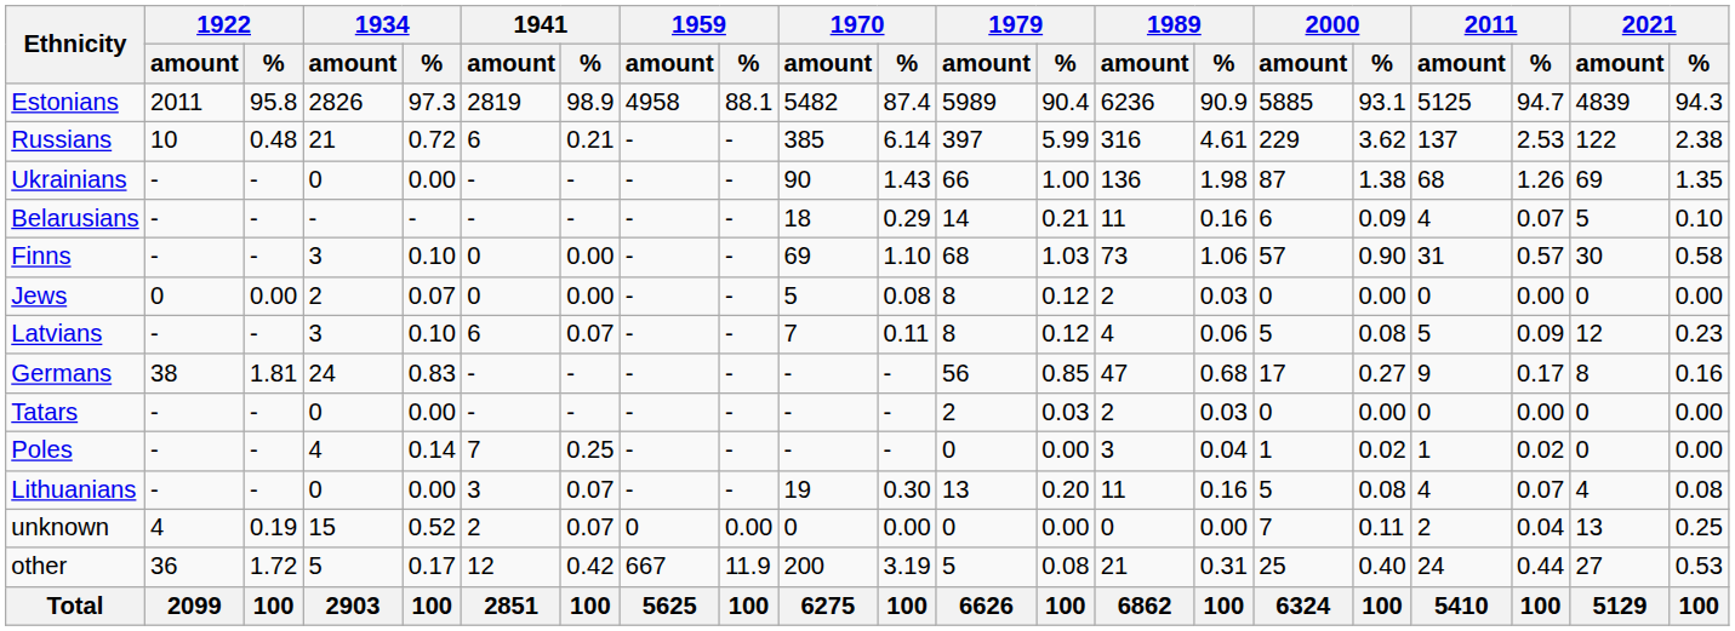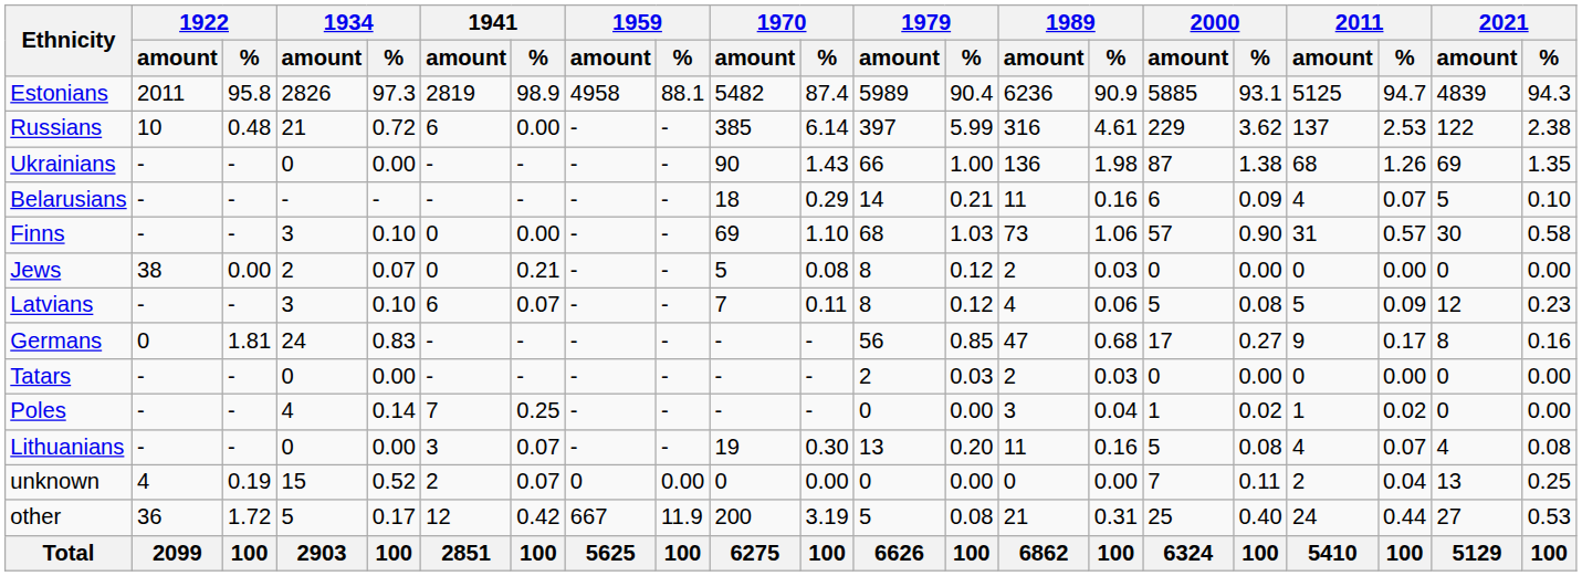 <table class="wikitable sortable">
 <tr>
 <th rowspan="2">Ethnicity</th>
 <th colspan="2"><a href='#'>1922</a></th>
 <th colspan="2"><a href='#'>1934</a></th>
 <th colspan="2">1941</th>
 <th colspan="2"><a href='#'>1959</a></th>
 <th colspan="2"><a href='#'>1970</a></th>
 <th colspan="2"><a href='#'>1979</a></th>
 <th colspan="2"><a href='#'>1989</a></th>
 <th colspan="2"><a href='#'>2000</a></th>
 <th colspan="2"><a href='#'>2011</a></th>
 <th colspan="2"><a href='#'>2021</a></th>
 </tr>
 <tr>
 <th>amount</th>
 <th>%</th>
 <th>amount</th>
 <th>%</th>
 <th>amount</th>
 <th>%</th>
 <th>amount</th>
 <th>%</th>
 <th>amount</th>
 <th>%</th>
 <th>amount</th>
 <th>%</th>
 <th>amount</th>
 <th>%</th>
 <th>amount</th>
 <th>%</th>
 <th>amount</th>
 <th>%</th>
 <th>amount</th>
 <th>%</th>
 </tr>
 <tr>
 <td><a href='#'>Estonians</a></td>
 <td>2011</td>
 <td>95.8</td>
 <td>2826</td>
 <td>97.3</td>
 <td>2819</td>
 <td>98.9</td>
 <td>4958</td>
 <td>88.1</td>
 <td>5482</td>
 <td>87.4</td>
 <td>5989</td>
 <td>90.4</td>
 <td>6236</td>
 <td>90.9</td>
 <td>5885</td>
 <td>93.1</td>
 <td>5125</td>
 <td>94.7</td>
 <td>4839</td>
 <td>94.3</td>
 </tr>
 <tr>
 <td><a href='#'>Russians</a></td>
 <td>10</td>
 <td>0.48</td>
 <td>21</td>
 <td>0.72</td>
 <td>6</td>
-<td>0.21</td>
+<td>0.00</td>
 <td>-</td>
 <td>-</td>
 <td>385</td>
 <td>6.14</td>
 <td>397</td>
 <td>5.99</td>
 <td>316</td>
 <td>4.61</td>
 <td>229</td>
 <td>3.62</td>
 <td>137</td>
 <td>2.53</td>
 <td>122</td>
 <td>2.38</td>
 </tr>
 <tr>
 <td><a href='#'>Ukrainians</a></td>
 <td>-</td>
 <td>-</td>
 <td>0</td>
 <td>0.00</td>
 <td>-</td>
 <td>-</td>
 <td>-</td>
 <td>-</td>
 <td>90</td>
 <td>1.43</td>
 <td>66</td>
 <td>1.00</td>
 <td>136</td>
 <td>1.98</td>
 <td>87</td>
 <td>1.38</td>
 <td>68</td>
 <td>1.26</td>
 <td>69</td>
 <td>1.35</td>
 </tr>
 <tr>
 <td><a href='#'>Belarusians</a></td>
 <td>-</td>
 <td>-</td>
 <td>-</td>
 <td>-</td>
 <td>-</td>
 <td>-</td>
 <td>-</td>
 <td>-</td>
 <td>18</td>
 <td>0.29</td>
 <td>14</td>
 <td>0.21</td>
 <td>11</td>
 <td>0.16</td>
 <td>6</td>
 <td>0.09</td>
 <td>4</td>
 <td>0.07</td>
 <td>5</td>
 <td>0.10</td>
 </tr>
 <tr>
 <td><a href='#'>Finns</a></td>
 <td>-</td>
 <td>-</td>
 <td>3</td>
 <td>0.10</td>
 <td>0</td>
 <td>0.00</td>
 <td>-</td>
 <td>-</td>
 <td>69</td>
 <td>1.10</td>
 <td>68</td>
 <td>1.03</td>
 <td>73</td>
 <td>1.06</td>
 <td>57</td>
 <td>0.90</td>
 <td>31</td>
 <td>0.57</td>
 <td>30</td>
 <td>0.58</td>
 </tr>
 <tr>
 <td><a href='#'>Jews</a></td>
-<td>0</td>
+<td>38</td>
 <td>0.00</td>
 <td>2</td>
 <td>0.07</td>
 <td>0</td>
-<td>0.00</td>
+<td>0.21</td>
 <td>-</td>
 <td>-</td>
 <td>5</td>
 <td>0.08</td>
 <td>8</td>
 <td>0.12</td>
 <td>2</td>
 <td>0.03</td>
 <td>0</td>
 <td>0.00</td>
 <td>0</td>
 <td>0.00</td>
 <td>0</td>
 <td>0.00</td>
 </tr>
 <tr>
 <td><a href='#'>Latvians</a></td>
 <td>-</td>
 <td>-</td>
 <td>3</td>
 <td>0.10</td>
 <td>6</td>
 <td>0.07</td>
 <td>-</td>
 <td>-</td>
 <td>7</td>
 <td>0.11</td>
 <td>8</td>
 <td>0.12</td>
 <td>4</td>
 <td>0.06</td>
 <td>5</td>
 <td>0.08</td>
 <td>5</td>
 <td>0.09</td>
 <td>12</td>
 <td>0.23</td>
 </tr>
 <tr>
 <td><a href='#'>Germans</a></td>
-<td>38</td>
+<td>0</td>
 <td>1.81</td>
 <td>24</td>
 <td>0.83</td>
 <td>-</td>
 <td>-</td>
 <td>-</td>
 <td>-</td>
 <td>-</td>
 <td>-</td>
 <td>56</td>
 <td>0.85</td>
 <td>47</td>
 <td>0.68</td>
 <td>17</td>
 <td>0.27</td>
 <td>9</td>
 <td>0.17</td>
 <td>8</td>
 <td>0.16</td>
 </tr>
 <tr>
 <td><a href='#'>Tatars</a></td>
 <td>-</td>
 <td>-</td>
 <td>0</td>
 <td>0.00</td>
 <td>-</td>
 <td>-</td>
 <td>-</td>
 <td>-</td>
 <td>-</td>
 <td>-</td>
 <td>2</td>
 <td>0.03</td>
 <td>2</td>
 <td>0.03</td>
 <td>0</td>
 <td>0.00</td>
 <td>0</td>
 <td>0.00</td>
 <td>0</td>
 <td>0.00</td>
 </tr>
 <tr>
 <td><a href='#'>Poles</a></td>
 <td>-</td>
 <td>-</td>
 <td>4</td>
 <td>0.14</td>
 <td>7</td>
 <td>0.25</td>
 <td>-</td>
 <td>-</td>
 <td>-</td>
 <td>-</td>
 <td>0</td>
 <td>0.00</td>
 <td>3</td>
 <td>0.04</td>
 <td>1</td>
 <td>0.02</td>
 <td>1</td>
 <td>0.02</td>
 <td>0</td>
 <td>0.00</td>
 </tr>
 <tr>
 <td><a href='#'>Lithuanians</a></td>
 <td>-</td>
 <td>-</td>
 <td>0</td>
 <td>0.00</td>
 <td>3</td>
 <td>0.07</td>
 <td>-</td>
 <td>-</td>
 <td>19</td>
 <td>0.30</td>
 <td>13</td>
 <td>0.20</td>
 <td>11</td>
 <td>0.16</td>
 <td>5</td>
 <td>0.08</td>
 <td>4</td>
 <td>0.07</td>
 <td>4</td>
 <td>0.08</td>
 </tr>
 <tr>
 <td>unknown</td>
 <td>4</td>
 <td>0.19</td>
 <td>15</td>
 <td>0.52</td>
 <td>2</td>
 <td>0.07</td>
 <td>0</td>
 <td>0.00</td>
 <td>0</td>
 <td>0.00</td>
 <td>0</td>
 <td>0.00</td>
 <td>0</td>
 <td>0.00</td>
 <td>7</td>
 <td>0.11</td>
 <td>2</td>
 <td>0.04</td>
 <td>13</td>
 <td>0.25</td>
 </tr>
 <tr>
 <td>other</td>
 <td>36</td>
 <td>1.72</td>
 <td>5</td>
 <td>0.17</td>
 <td>12</td>
 <td>0.42</td>
 <td>667</td>
 <td>11.9</td>
 <td>200</td>
 <td>3.19</td>
 <td>5</td>
 <td>0.08</td>
 <td>21</td>
 <td>0.31</td>
 <td>25</td>
 <td>0.40</td>
 <td>24</td>
 <td>0.44</td>
 <td>27</td>
 <td>0.53</td>
 </tr>
 <tr>
 <th>Total</th>
 <th>2099</th>
 <th>100</th>
 <th>2903</th>
 <th>100</th>
 <th>2851</th>
 <th>100</th>
 <th>5625</th>
 <th>100</th>
 <th>6275</th>
 <th>100</th>
 <th>6626</th>
 <th>100</th>
 <th>6862</th>
 <th>100</th>
 <th>6324</th>
 <th>100</th>
 <th>5410</th>
 <th>100</th>
 <th>5129</th>
 <th>100</th>
 </tr>
 </table>
